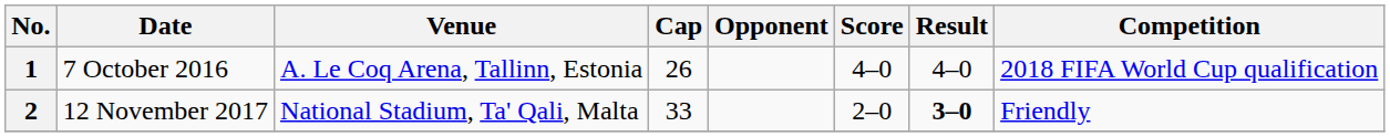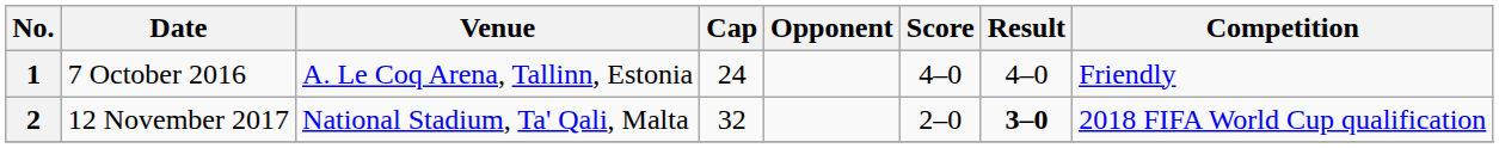 <table class="wikitable sortable plainrowheaders">
 <tr>
 <th scope=col>No.</th>
 <th scope=col data-sort-type=date>Date</th>
 <th scope=col>Venue</th>
 <th scope=col>Cap</th>
 <th scope=col>Opponent</th>
 <th scope=col>Score</th>
 <th scope=col>Result</th>
 <th scope=col>Competition</th>
 </tr>
 <tr>
 <th scope=row>1</th>
 <td>7 October 2016</td>
 <td><a href='#'>A. Le Coq Arena</a>, <a href='#'>Tallinn</a>, Estonia</td>
-<td align=center>26</td>
+<td align=center>24</td>
 <td></td>
 <td align=center>4–0</td>
 <td align=center>4–0</td>
-<td><a href='#'>2018 FIFA World Cup qualification</a></td>
+<td><a href='#'>Friendly</a></td>
 </tr>
 <tr>
 <th scope=row>2</th>
 <td>12 November 2017</td>
 <td><a href='#'>National Stadium</a>, <a href='#'>Ta' Qali</a>, Malta</td>
-<td align=center>33</td>
+<td align=center>32</td>
 <td></td>
 <td align=center>2–0</td>
 <td align=center><strong>3–0</strong></td>
-<td><a href='#'>Friendly</a></td>
+<td><a href='#'>2018 FIFA World Cup qualification</a></td>
 </tr>
 <tr>
 </tr>
 </table>
